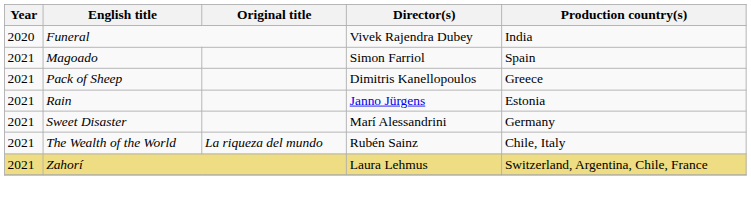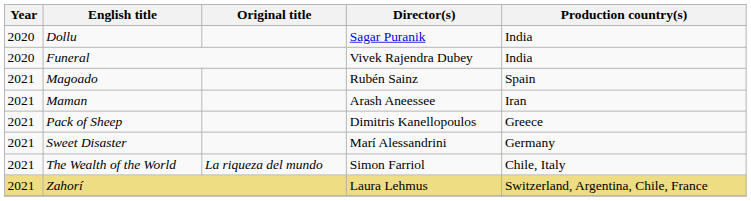 <table class="sortable wikitable" style="width:100%; margin-bottom:4px" cellpadding="5">
 <tr>
 <th scope="col">Year</th>
 <th scope="col">English title</th>
 <th scope="col">Original title</th>
 <th scope="col">Director(s)</th>
 <th scope="col">Production country(s)</th>
+</tr>
+<tr>
+<td>2020</td>
+<td><em>Dollu</em></td>
+<td></td>
+<td><a href='#'>Sagar Puranik</a></td>
+<td>India</td>
 </tr>
 <tr>
 <td>2020</td>
 <td colspan=2><em>Funeral</em></td>
 <td>Vivek Rajendra Dubey</td>
 <td>India</td>
 </tr>
 <tr>
 <td>2021</td>
 <td><em>Magoado</em></td>
 <td></td>
-<td>Simon Farriol</td>
+<td>Rubén Sainz</td>
 <td>Spain</td>
+</tr>
+<tr>
+<td>2021</td>
+<td><em>Maman</em></td>
+<td></td>
+<td>Arash Aneessee</td>
+<td>Iran</td>
 </tr>
 <tr>
 <td>2021</td>
 <td><em>Pack of Sheep</em></td>
 <td></td>
 <td>Dimitris Kanellopoulos</td>
 <td>Greece</td>
-</tr>
-<tr>
-<td>2021</td>
-<td><em>Rain</em></td>
-<td></td>
-<td><a href='#'>Janno Jürgens</a></td>
-<td>Estonia</td>
 </tr>
 <tr>
 <td>2021</td>
 <td><em>Sweet Disaster</em></td>
 <td></td>
 <td>Marí Alessandrini</td>
 <td>Germany</td>
 </tr>
 <tr>
 <td>2021</td>
 <td><em>The Wealth of the World</em></td>
 <td><em>La riqueza del mundo</em></td>
-<td>Rubén Sainz</td>
+<td>Simon Farriol</td>
 <td>Chile, Italy</td>
 </tr>
 <tr style="background:#eedd82;">
 <td>2021</td>
 <td colspan=2><em>Zahorí</em></td>
 <td>Laura Lehmus</td>
 <td>Switzerland, Argentina, Chile, France</td>
 </tr>
 <tr>
 </tr>
 </table>
